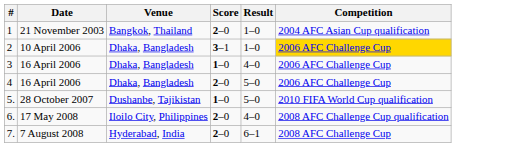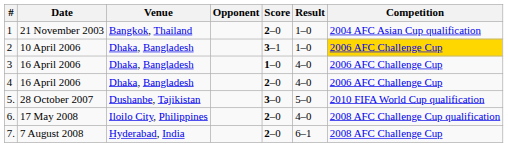 <table class="wikitable">
 <tr>
 <th>#</th>
 <th>Date</th>
 <th>Venue</th>
+<th>Opponent</th>
 <th>Score</th>
 <th>Result</th>
 <th>Competition</th>
 </tr>
 <tr>
 <td>1</td>
 <td>21 November 2003</td>
 <td><a href='#'>Bangkok</a>, <a href='#'>Thailand</a></td>
+<td></td>
 <td><strong>2</strong>–0</td>
 <td>1–0</td>
 <td><a href='#'>2004 AFC Asian Cup qualification</a></td>
 </tr>
 <tr>
 <td>2</td>
 <td>10 April 2006</td>
 <td><a href='#'>Dhaka</a>, <a href='#'>Bangladesh</a></td>
+<td></td>
 <td><strong>3</strong>–1</td>
 <td>1–0</td>
 <td style="background: gold;"><a href='#'>2006 AFC Challenge Cup</a></td>
 </tr>
 <tr>
 <td>3</td>
 <td>16 April 2006</td>
 <td><a href='#'>Dhaka</a>, <a href='#'>Bangladesh</a></td>
+<td></td>
 <td><strong>1</strong>–0</td>
 <td>4–0</td>
 <td><a href='#'>2006 AFC Challenge Cup</a></td>
 </tr>
 <tr>
 <td>4</td>
 <td>16 April 2006</td>
 <td><a href='#'>Dhaka</a>, <a href='#'>Bangladesh</a></td>
+<td></td>
 <td><strong>2</strong>–0</td>
-<td>5–0</td>
+<td>4–0</td>
 <td><a href='#'>2006 AFC Challenge Cup</a></td>
 </tr>
 <tr>
 <td>5.</td>
 <td>28 October 2007</td>
 <td><a href='#'>Dushanbe</a>, <a href='#'>Tajikistan</a></td>
-<td><strong>1</strong>–0</td>
+<td></td>
+<td><strong>3</strong>–0</td>
 <td>5–0</td>
 <td><a href='#'>2010 FIFA World Cup qualification</a></td>
 </tr>
 <tr>
 <td>6.</td>
 <td>17 May 2008</td>
 <td><a href='#'>Iloilo City</a>, <a href='#'>Philippines</a></td>
+<td></td>
 <td><strong>2</strong>–0</td>
 <td>4–0</td>
 <td><a href='#'>2008 AFC Challenge Cup qualification</a></td>
 </tr>
 <tr>
 <td>7.</td>
 <td>7 August 2008</td>
 <td><a href='#'>Hyderabad</a>, <a href='#'>India</a></td>
+<td></td>
 <td><strong>2</strong>–0</td>
 <td>6–1</td>
 <td><a href='#'>2008 AFC Challenge Cup</a></td>
 </tr>
 </table>
